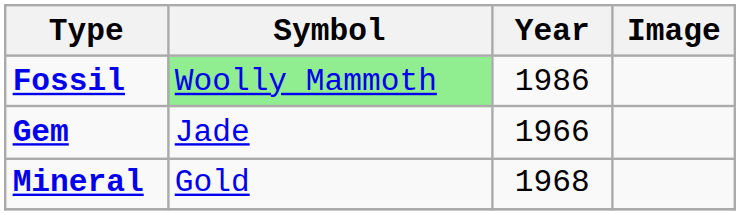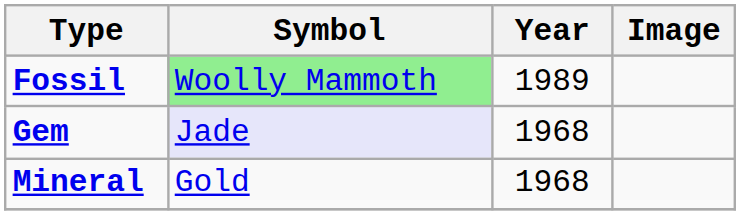 <table class="wikitable">
 <tr>
 <th width="20%">Type</th>
 <th width="40%">Symbol</th>
 <th width="15%">Year</th>
 <th width="15%">Image</th>
 </tr>
 <tr>
 <td><strong><a href='#'>Fossil</a></strong></td>
 <td style="background: lightgreen;"><a href='#'>Woolly Mammoth</a></td>
-<td align="center">1986</td>
+<td align="center">1989</td>
 <td align="center"></td>
 </tr>
 <tr>
 <td><strong><a href='#'>Gem</a></strong></td>
-<td><a href='#'>Jade</a></td>
-<td align="center">1966</td>
+<td style="background: lavender;"><a href='#'>Jade</a></td>
+<td align="center">1968</td>
 <td align="center"></td>
 </tr>
 <tr>
 <td><strong><a href='#'>Mineral</a></strong></td>
 <td><a href='#'>Gold</a></td>
 <td align="center">1968</td>
 <td align="center"></td>
 </tr>
 <tr>
 </tr>
 </table>
